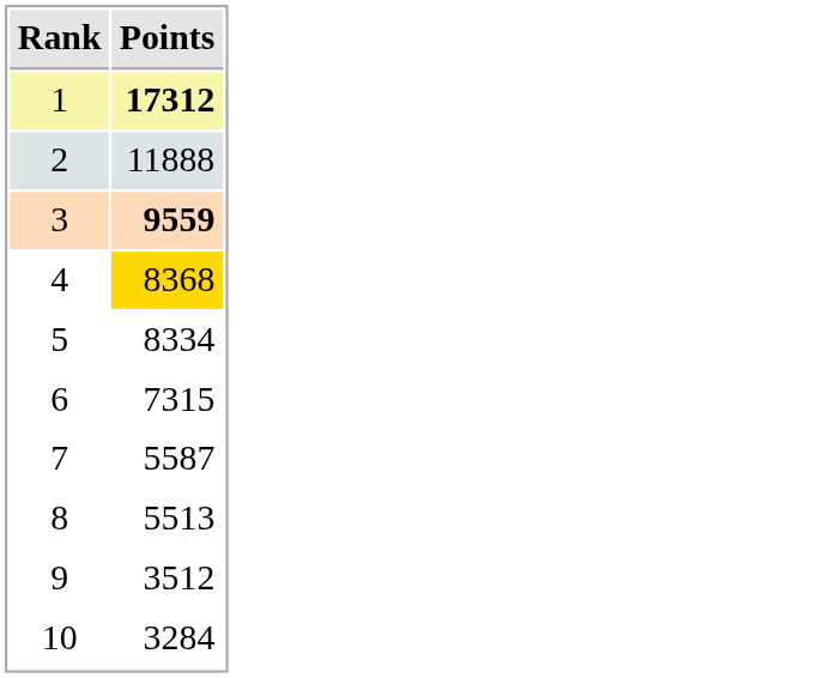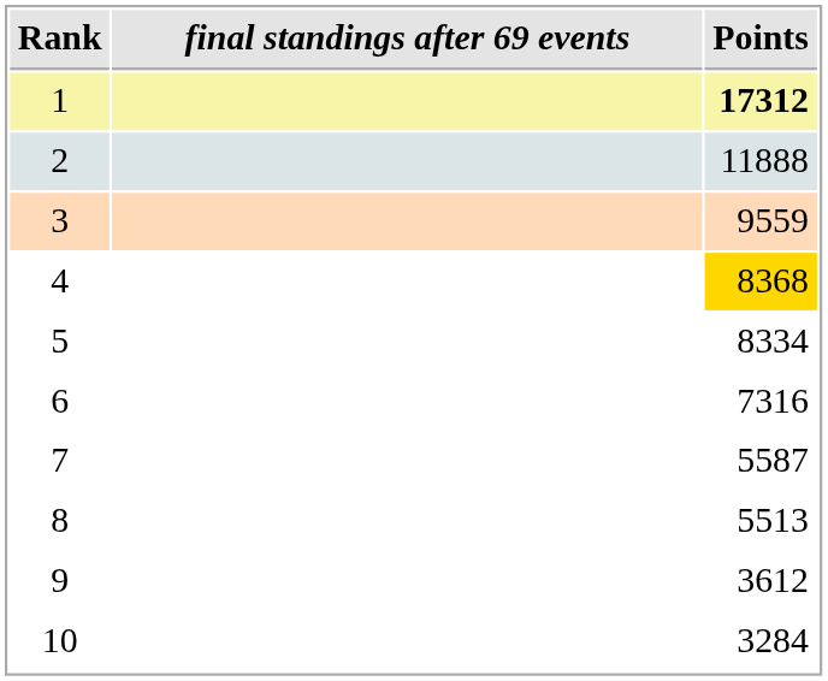 <table cellspacing="1" cellpadding="3" style="border:1px solid #AAAAAA; font-size:86%;">
 <tr bgcolor="#E4E4E4">
 <th style="border-bottom:1px solid #AAAAAA" width=10>Rank</th>
+<th style="border-bottom:1px solid #AAAAAA" width=220><em>final standings after 69 events</em></th>
 <th style="border-bottom:1px solid #AAAAAA" width=20 align=right>Points</th>
 </tr>
 <tr style="background:#f7f6a8;">
 <td align=center>1</td>
+<td><strong></strong></td>
 <td align=right><strong>17312</strong></td>
 </tr>
 <tr style="background:#dce5e5;">
 <td align=center>2</td>
+<td></td>
 <td align=right>11888</td>
 </tr>
 <tr style="background:#ffdab9;">
 <td align=center>3</td>
-<td align=right><strong>9559</strong></td>
+<td></td>
+<td align=right>9559</td>
 </tr>
 <tr>
 <td align=center>4</td>
+<td></td>
 <td align=right style="background: gold;">8368</td>
 </tr>
 <tr>
 <td align=center>5</td>
+<td></td>
 <td align=right>8334</td>
 </tr>
 <tr>
 <td align=center>6</td>
-<td align=right>7315</td>
+<td></td>
+<td align=right>7316</td>
 </tr>
 <tr>
 <td align=center>7</td>
+<td>  </td>
 <td align=right>5587</td>
 </tr>
 <tr>
 <td align=center>8</td>
+<td></td>
 <td align=right>5513</td>
 </tr>
 <tr>
 <td align=center>9</td>
-<td align=right>3512</td>
+<td></td>
+<td align=right>3612</td>
 </tr>
 <tr>
 <td align=center>10</td>
+<td></td>
 <td align=right>3284</td>
 </tr>
 </table>
